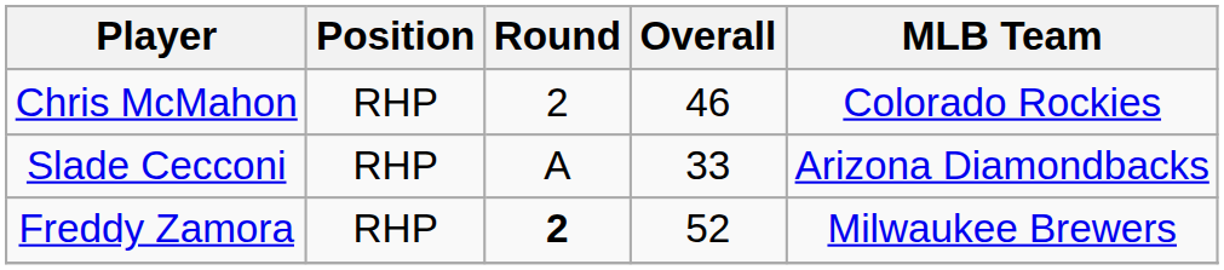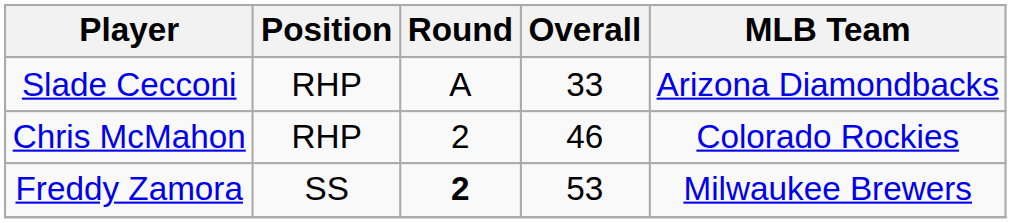 <table class="wikitable" style="text-align:center;">
 <tr>
 <th>Player</th>
 <th>Position</th>
 <th>Round</th>
 <th>Overall</th>
 <th>MLB Team</th>
 </tr>
 <tr>
+<td><a href='#'>Slade Cecconi</a></td>
+<td>RHP</td>
+<td>A</td>
+<td>33</td>
+<td><a href='#'>Arizona Diamondbacks</a></td>
+</tr>
+<tr>
 <td><a href='#'>Chris McMahon</a></td>
 <td>RHP</td>
 <td>2</td>
 <td>46</td>
 <td><a href='#'>Colorado Rockies</a></td>
 </tr>
 <tr>
-<td><a href='#'>Slade Cecconi</a></td>
-<td>RHP</td>
-<td>A</td>
-<td>33</td>
-<td><a href='#'>Arizona Diamondbacks</a></td>
-</tr>
-<tr>
 <td><a href='#'>Freddy Zamora</a></td>
-<td>RHP</td>
+<td>SS</td>
 <td><strong>2</strong></td>
-<td>52</td>
+<td>53</td>
 <td><a href='#'>Milwaukee Brewers</a></td>
 </tr>
 <tr>
 </tr>
 </table>
